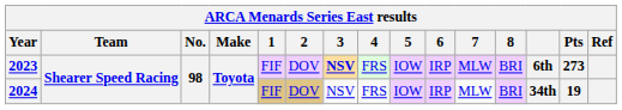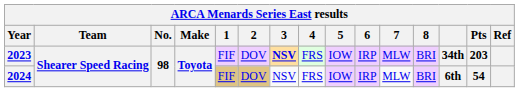 <table class="wikitable" style="text-align:center; font-size:75%">
 <tr>
 <th colspan=15><a href='#'>ARCA Menards Series East</a> results</th>
 </tr>
 <tr>
 <th>Year</th>
 <th>Team</th>
 <th>No.</th>
 <th>Make</th>
 <th>1</th>
 <th>2</th>
 <th>3</th>
 <th>4</th>
 <th>5</th>
 <th>6</th>
 <th>7</th>
 <th>8</th>
 <th></th>
 <th>Pts</th>
 <th>Ref</th>
 </tr>
 <tr>
 <th><a href='#'>2023</a></th>
 <th rowspan=2><a href='#'>Shearer Speed Racing</a></th>
 <th rowspan=2>98</th>
 <th rowspan=2><a href='#'>Toyota</a></th>
 <td style="background:#EFCFFF;"><a href='#'>FIF</a><br></td>
 <td style="background:#EFCFFF;"><a href='#'>DOV</a><br></td>
 <td style="background:#FFDF9F;"><strong><a href='#'>NSV</a><br></strong></td>
 <td style="background:#DFFFDF;"><a href='#'>FRS</a><br></td>
 <td style="background:#EFCFFF;"><a href='#'>IOW</a><br></td>
 <td style="background:#EFCFFF;"><a href='#'>IRP</a><br></td>
 <td style="background:#EFCFFF;"><a href='#'>MLW</a><br></td>
 <td style="background:#EFCFFF;"><a href='#'>BRI</a><br></td>
-<th>6th</th>
-<th>273</th>
+<th>34th</th>
+<th>203</th>
 <th></th>
 </tr>
 <tr>
 <th><a href='#'>2024</a></th>
 <td style="background:#DFC484;"><a href='#'>FIF</a><br></td>
 <td style="background:#DFC484;"><a href='#'>DOV</a><br></td>
 <td><a href='#'>NSV</a></td>
 <td><a href='#'>FRS</a></td>
 <td style="background:#EFCFFF;"><a href='#'>IOW</a><br></td>
 <td style="background:#EFCFFF;"><a href='#'>IRP</a><br></td>
 <td><a href='#'>MLW</a></td>
 <td style="background:#EFCFFF;"><a href='#'>BRI</a><br></td>
-<th>34th</th>
-<th>19</th>
+<th>6th</th>
+<th>54</th>
 <th></th>
 </tr>
 </table>
